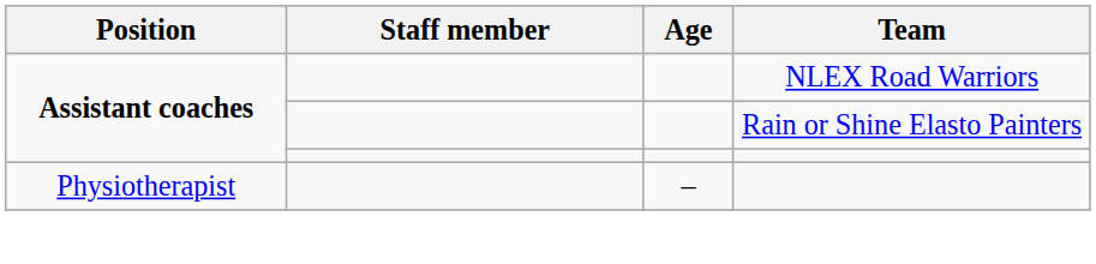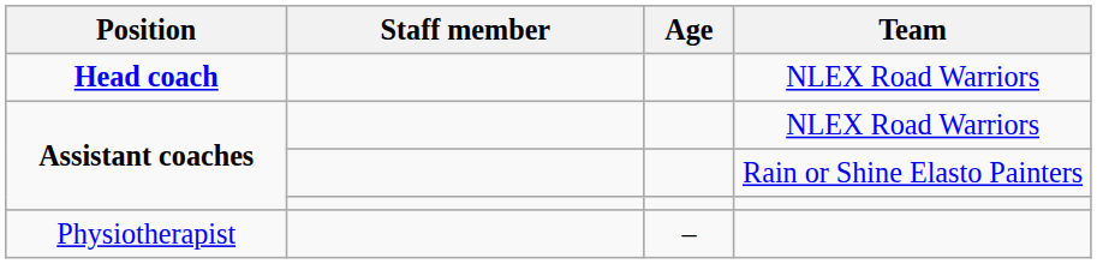 <table class="wikitable sortable" style="text-align:center; font-size:95%">
 <tr>
 <th scope="col" width="140px">Position</th>
 <th scope="col" width="180px">Staff member</th>
 <th scope="col" width="40px">Age</th>
 <th scope="col" width="180px">Team</th>
+</tr>
+<tr>
+<td><strong><a href='#'>Head coach</a></strong></td>
+<td> </td>
+<td></td>
+<td> <a href='#'>NLEX Road Warriors</a></td>
 </tr>
 <tr>
 <td rowspan=3><strong>Assistant coaches</strong></td>
 <td> </td>
 <td></td>
 <td> <a href='#'>NLEX Road Warriors</a></td>
 </tr>
 <tr>
 <td> </td>
 <td></td>
 <td> <a href='#'>Rain or Shine Elasto Painters</a></td>
 </tr>
 <tr>
 <td> </td>
 <td></td>
 <td></td>
 </tr>
 <tr>
 <td><a href='#'>Physiotherapist</a></td>
 <td> </td>
 <td>–</td>
 <td></td>
 </tr>
 </table>
